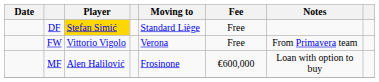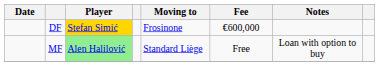 <table class="wikitable sortable">
 <tr>
 <th style="width:110px">Date</th>
 <th style="width:30px"></th>
 <th style="width:180px">Player</th>
 <th style="width:20px"></th>
 <th style="width:180px">Moving to</th>
 <th style="width:160px">Fee</th>
 <th style="width:320px" class="unsortable">Notes</th>
 <th style="width:35px"></th>
 </tr>
 <tr>
 <td></td>
 <td style="text-align:center"><a href='#'>DF</a></td>
 <td style="background: gold;"> <a href='#'>Stefan Simić</a></td>
 <td style="text-align:center"></td>
-<td> <a href='#'>Standard Liège</a></td>
-<td style="text-align:center">Free</td>
+<td> <a href='#'>Frosinone</a></td>
+<td style="text-align:center">€600,000</td>
 <td style="text-align:center"></td>
 <td></td>
 </tr>
 <tr>
 <td></td>
-<td style="text-align:center"><a href='#'>FW</a></td>
-<td> <a href='#'>Vittorio Vigolo</a></td>
+<td style="text-align:center"><a href='#'>MF</a></td>
+<td style="background: lightgreen;"> <a href='#'>Alen Halilović</a></td>
 <td style="text-align:center"></td>
-<td> <a href='#'>Verona</a></td>
+<td> <a href='#'>Standard Liège</a></td>
 <td style="text-align:center">Free</td>
-<td style="text-align:center">From <a href='#'>Primavera</a> team</td>
-<td></td>
-</tr>
-<tr>
-<td></td>
-<td style="text-align:center"><a href='#'>MF</a></td>
-<td> <a href='#'>Alen Halilović</a></td>
-<td style="text-align:center"></td>
-<td> <a href='#'>Frosinone</a></td>
-<td style="text-align:center">€600,000</td>
 <td style="text-align:center">Loan with option to buy</td>
 <td></td>
 </tr>
 <tr>
 </tr>
 </table>
